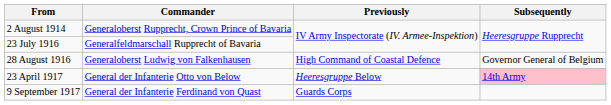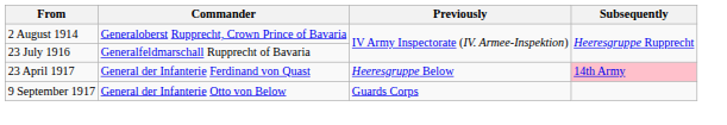 <table class="wikitable">
 <tr>
 <th>From</th>
 <th>Commander</th>
 <th>Previously</th>
 <th>Subsequently</th>
 </tr>
 <tr>
 <td>2 August 1914</td>
 <td><a href='#'>Generaloberst</a> <a href='#'>Rupprecht, Crown Prince of Bavaria</a></td>
 <td rowspan=2><a href='#'>IV Army Inspectorate</a> (<em>IV. Armee-Inspektion</em>)</td>
 <td rowspan=2><a href='#'><em>Heeresgruppe</em> Rupprecht</a></td>
 </tr>
 <tr>
 <td>23 July 1916</td>
 <td><a href='#'>Generalfeldmarschall</a> Rupprecht of Bavaria</td>
 </tr>
 <tr>
-<td>28 August 1916</td>
-<td><a href='#'>Generaloberst</a> <a href='#'>Ludwig von Falkenhausen</a></td>
-<td><a href='#'>High Command of Coastal Defence</a></td>
-<td>Governor General of Belgium</td>
-</tr>
-<tr>
 <td>23 April 1917</td>
-<td><a href='#'>General der Infanterie</a> <a href='#'>Otto von Below</a></td>
+<td><a href='#'>General der Infanterie</a> <a href='#'>Ferdinand von Quast</a></td>
 <td><a href='#'><em>Heeresgruppe</em> Below</a></td>
 <td style="background: pink;"><a href='#'>14th Army</a></td>
 </tr>
 <tr>
 <td>9 September 1917</td>
-<td><a href='#'>General der Infanterie</a> <a href='#'>Ferdinand von Quast</a></td>
+<td><a href='#'>General der Infanterie</a> <a href='#'>Otto von Below</a></td>
 <td><a href='#'>Guards Corps</a></td>
 <td></td>
 </tr>
 </table>
